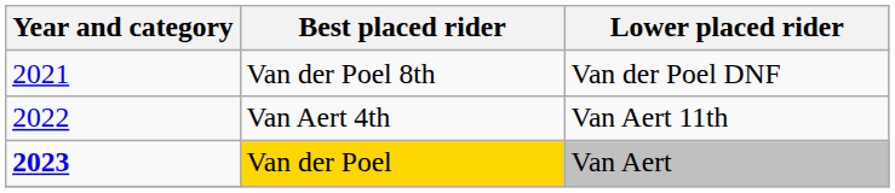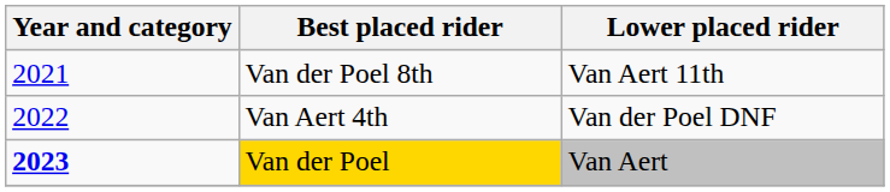 <table class=wikitable>
 <tr>
 <th>Year and category</th>
 <th width=175>Best placed rider</th>
 <th width=175>Lower placed rider</th>
 </tr>
 <tr>
 <td><a href='#'>2021</a></td>
 <td> Van der Poel 8th</td>
-<td> Van der Poel DNF</td>
+<td> Van Aert 11th</td>
 </tr>
 <tr>
 <td><a href='#'>2022</a></td>
 <td> Van Aert 4th</td>
-<td> Van Aert 11th</td>
+<td> Van der Poel DNF</td>
 </tr>
 <tr>
 <td><strong><a href='#'>2023</a></strong></td>
 <td bgcolor="FFD700"> Van der Poel</td>
 <td bgcolor="C0C0C0"> Van Aert</td>
 </tr>
 <tr>
 </tr>
 </table>
